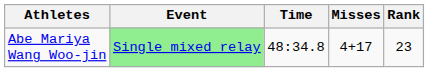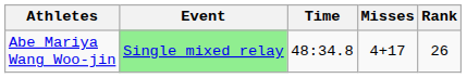 <table class="wikitable" style="font-size:90%">
 <tr>
 <th>Athletes</th>
 <th>Event</th>
 <th>Time</th>
 <th>Misses</th>
 <th>Rank</th>
 </tr>
 <tr align=center>
 <td align=left><a href='#'>Abe Mariya</a><br><a href='#'>Wang Woo-jin</a></td>
 <td align=left style="background: lightgreen;"><a href='#'>Single mixed relay</a></td>
 <td>48:34.8</td>
 <td>4+17</td>
-<td>23</td>
+<td>26</td>
 </tr>
 </table>
